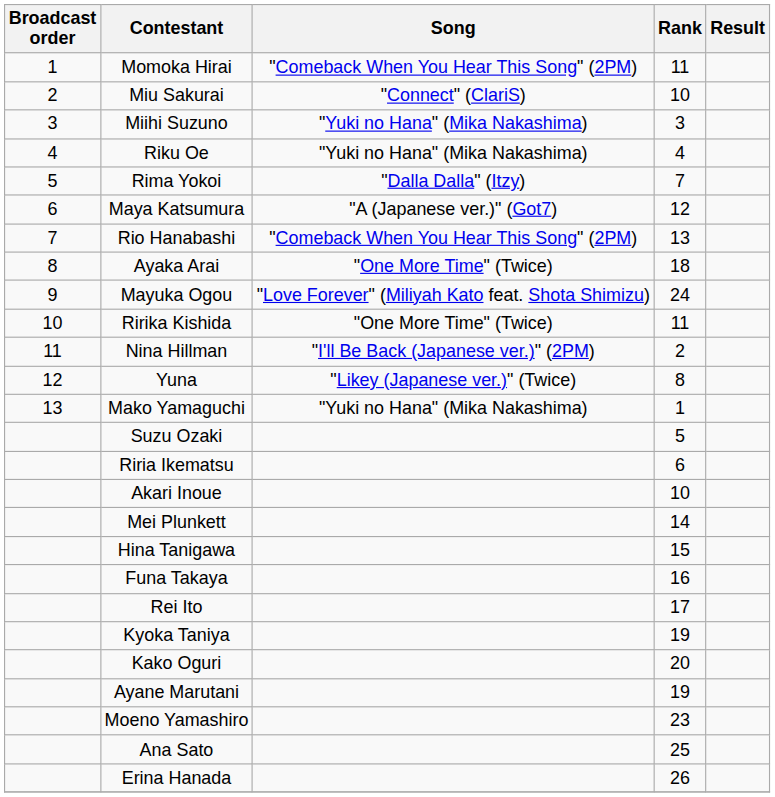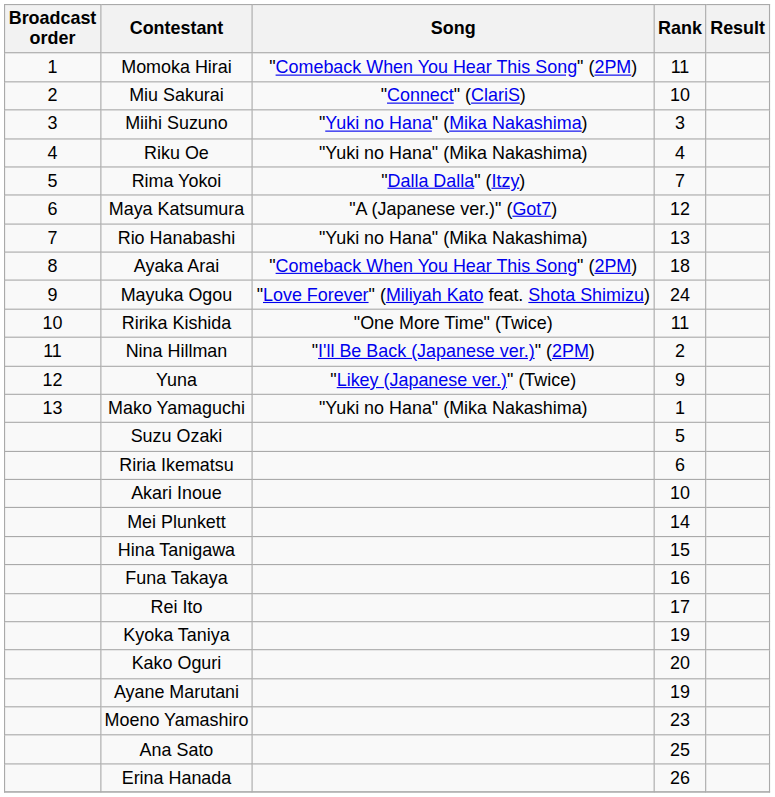 <table class="wikitable sortable" style="text-align:center;" |>
 <tr>
 <th>Broadcast<br>order</th>
 <th>Contestant</th>
 <th>Song<br></th>
 <th>Rank<br></th>
 <th>Result<br></th>
 </tr>
 <tr>
 <td>1</td>
 <td data-sort-value="Hirai">Momoka Hirai</td>
 <td>"<a href='#'>Comeback When You Hear This Song</a>" (<a href='#'>2PM</a>)</td>
 <td>11</td>
 <td></td>
 </tr>
 <tr>
 <td>2</td>
 <td data-sort-value="Sakurai">Miu Sakurai</td>
 <td>"<a href='#'>Connect</a>" (<a href='#'>ClariS</a>)</td>
 <td>10</td>
 <td></td>
 </tr>
 <tr>
 <td>3</td>
 <td data-sort-value="Suzuno">Miihi Suzuno</td>
 <td>"<a href='#'>Yuki no Hana</a>" (<a href='#'>Mika Nakashima</a>)</td>
 <td>3</td>
 <td></td>
 </tr>
 <tr>
 <td>4</td>
 <td data-sort-value="Oe">Riku Oe</td>
 <td>"Yuki no Hana" (Mika Nakashima)</td>
 <td>4</td>
 <td></td>
 </tr>
 <tr>
 <td>5</td>
 <td data-sort-value="Yokoi">Rima Yokoi</td>
 <td>"<a href='#'>Dalla Dalla</a>" (<a href='#'>Itzy</a>)</td>
 <td>7</td>
 <td></td>
 </tr>
 <tr>
 <td>6</td>
 <td data-sort-value="Katsumura">Maya Katsumura</td>
 <td>"A (Japanese ver.)" (<a href='#'>Got7</a>)</td>
 <td>12</td>
 <td></td>
 </tr>
 <tr>
 <td>7</td>
 <td data-sort-value="Hanabashi">Rio Hanabashi</td>
-<td>"<a href='#'>Comeback When You Hear This Song</a>" (<a href='#'>2PM</a>)</td>
+<td>"Yuki no Hana" (Mika Nakashima)</td>
 <td>13</td>
 <td></td>
 </tr>
 <tr>
 <td>8</td>
 <td data-sort-value="Arai">Ayaka Arai</td>
-<td>"<a href='#'>One More Time</a>" (Twice)</td>
+<td>"<a href='#'>Comeback When You Hear This Song</a>" (<a href='#'>2PM</a>)</td>
 <td>18</td>
 <td></td>
 </tr>
 <tr>
 <td>9</td>
 <td data-sort-value="Ogou">Mayuka Ogou</td>
 <td>"<a href='#'>Love Forever</a>" (<a href='#'>Miliyah Kato</a> feat. <a href='#'>Shota Shimizu</a>)</td>
 <td>24</td>
 <td></td>
 </tr>
 <tr>
 <td>10</td>
 <td data-sort-value="Kishida">Ririka Kishida</td>
 <td>"One More Time" (Twice)</td>
 <td>11</td>
 <td></td>
 </tr>
 <tr>
 <td>11</td>
 <td data-sort-value="Hillman">Nina Hillman</td>
 <td>"<a href='#'>I'll Be Back (Japanese ver.)</a>" (<a href='#'>2PM</a>)</td>
 <td>2</td>
 <td></td>
 </tr>
 <tr>
 <td>12</td>
 <td>Yuna</td>
 <td>"<a href='#'>Likey (Japanese ver.)</a>" (Twice)</td>
-<td>8</td>
+<td>9</td>
 <td></td>
 </tr>
 <tr>
 <td>13</td>
 <td data-sort-value="Yamaguchi">Mako Yamaguchi</td>
 <td>"Yuki no Hana" (Mika Nakashima)</td>
 <td>1</td>
 <td></td>
 </tr>
 <tr>
 <td></td>
 <td data-sort-value="Ozaki">Suzu Ozaki</td>
 <td></td>
 <td>5</td>
 <td></td>
 </tr>
 <tr>
 <td></td>
 <td data-sort-value="Ikematsu">Riria Ikematsu</td>
 <td></td>
 <td>6</td>
 <td></td>
 </tr>
 <tr>
 <td></td>
 <td data-sort-value="Inoue">Akari Inoue</td>
 <td></td>
 <td>10</td>
 <td></td>
 </tr>
 <tr>
 <td></td>
 <td data-sort-value="Plunkett">Mei Plunkett</td>
 <td></td>
 <td>14</td>
 <td></td>
 </tr>
 <tr>
 <td></td>
 <td data-sort-value="Tanigawa">Hina Tanigawa</td>
 <td></td>
 <td>15</td>
 <td></td>
 </tr>
 <tr>
 <td></td>
 <td data-sort-value="Takaya">Funa Takaya</td>
 <td></td>
 <td>16</td>
 <td></td>
 </tr>
 <tr>
 <td></td>
 <td data-sort-value="Ito">Rei Ito</td>
 <td></td>
 <td>17</td>
 <td></td>
 </tr>
 <tr>
 <td></td>
 <td data-sort-value="Taniya">Kyoka Taniya</td>
 <td></td>
 <td>19</td>
 <td></td>
 </tr>
 <tr>
 <td></td>
 <td data-sort-value="Oguri">Kako Oguri</td>
 <td></td>
 <td>20</td>
 <td></td>
 </tr>
 <tr>
 <td></td>
 <td data-sort-value="Marutani">Ayane Marutani</td>
 <td></td>
 <td>19</td>
 <td></td>
 </tr>
 <tr>
 <td></td>
 <td data-sort-value="Yamashiro">Moeno Yamashiro</td>
 <td></td>
 <td>23</td>
 <td></td>
 </tr>
 <tr>
 <td></td>
 <td data-sort-value="Sato">Ana Sato</td>
 <td></td>
 <td>25</td>
 <td></td>
 </tr>
 <tr>
 <td></td>
 <td data-sort-value="Hanada">Erina Hanada</td>
 <td></td>
 <td>26</td>
 <td></td>
 </tr>
 <tr>
 </tr>
 </table>
